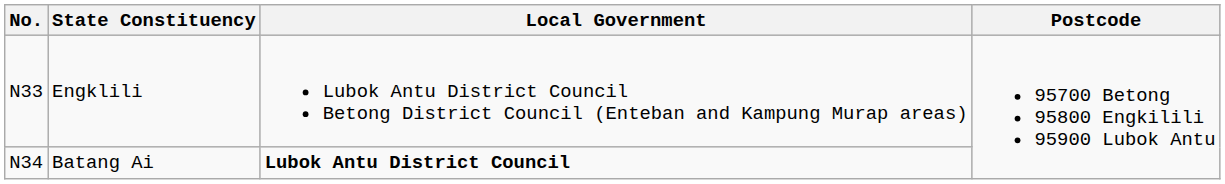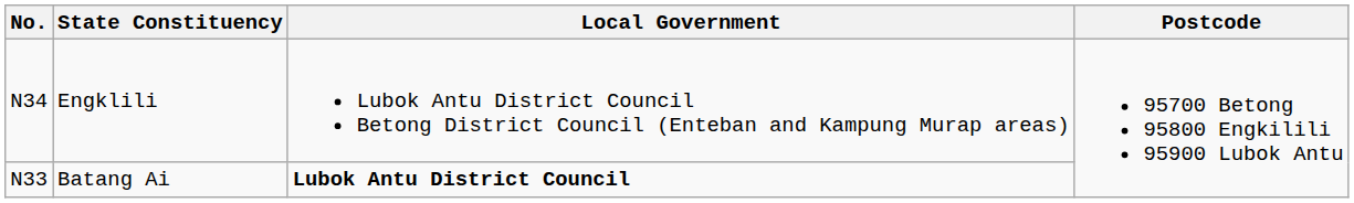 <table class="wikitable">
 <tr>
 <th>No.</th>
 <th>State Constituency</th>
 <th>Local Government</th>
 <th>Postcode</th>
 </tr>
 <tr>
-<td>N33</td>
+<td>N34</td>
 <td>Engklili</td>
 <td><br><ul><li>Lubok Antu District Council</li><li>Betong District Council (Enteban and Kampung Murap areas)</li></ul></td>
 <td rowspan="2"><br><ul><li>95700 Betong</li><li>95800 Engkilili</li><li>95900 Lubok Antu</li></ul></td>
 </tr>
 <tr>
-<td>N34</td>
+<td>N33</td>
 <td>Batang Ai</td>
 <td><strong>Lubok Antu District Council</strong></td>
 </tr>
 </table>
